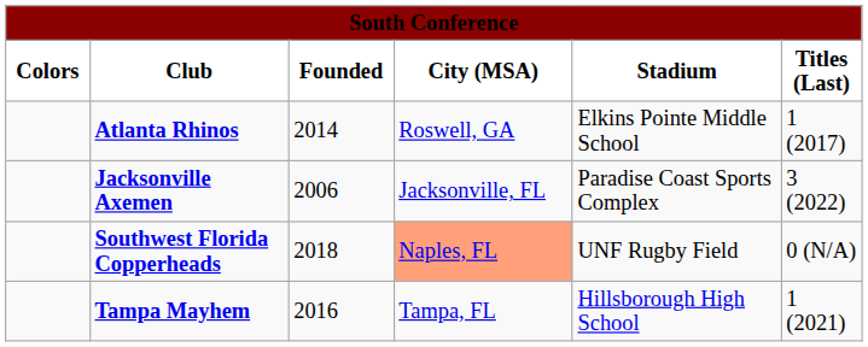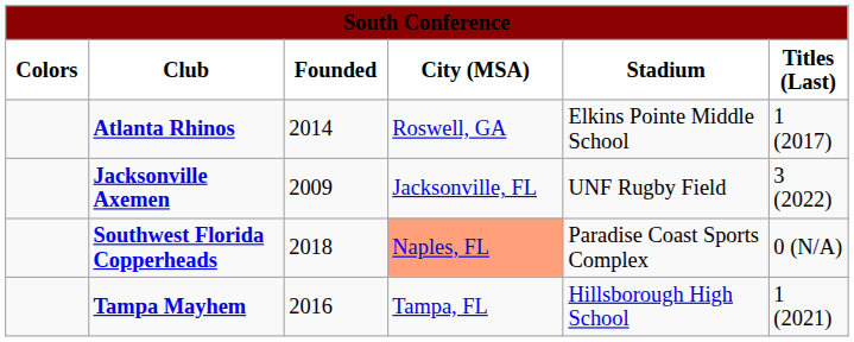 <table class="wikitable" style="width: 99%">
 <tr>
 <td colspan="6" align="center" bgcolor="darkred"><strong><span>South Conference</span></strong></td>
 </tr>
 <tr>
 <th style="background:white; width:8%">Colors</th>
 <th style="background:white; width:20%">Club</th>
 <th style="background:white; width:8%">Founded</th>
 <th style="background:white; width:18%">City (MSA)</th>
 <th style="background:white; width:21%">Stadium</th>
 <th style="background:white; width:8%">Titles<br>(Last)</th>
 </tr>
 <tr>
 <td></td>
 <td><strong><a href='#'>Atlanta Rhinos</a></strong></td>
 <td>2014</td>
 <td><a href='#'>Roswell, GA</a></td>
 <td>Elkins Pointe Middle School</td>
 <td>1 (2017)</td>
 </tr>
 <tr>
 <td></td>
 <td><strong><a href='#'>Jacksonville Axemen</a></strong></td>
-<td>2006</td>
+<td>2009</td>
 <td><a href='#'>Jacksonville, FL</a></td>
-<td>Paradise Coast Sports Complex</td>
+<td>UNF Rugby Field</td>
 <td>3 (2022)</td>
 </tr>
 <tr>
 <td></td>
 <td><strong><a href='#'>Southwest Florida Copperheads</a></strong></td>
 <td>2018</td>
 <td style="background: lightsalmon;"><a href='#'>Naples, FL</a></td>
-<td>UNF Rugby Field</td>
+<td>Paradise Coast Sports Complex</td>
 <td>0 (N/A)</td>
 </tr>
 <tr>
 <td></td>
 <td><strong><a href='#'>Tampa Mayhem</a></strong></td>
 <td>2016</td>
 <td><a href='#'>Tampa, FL</a></td>
 <td><a href='#'>Hillsborough High School</a></td>
 <td>1 (2021)</td>
 </tr>
 </table>
